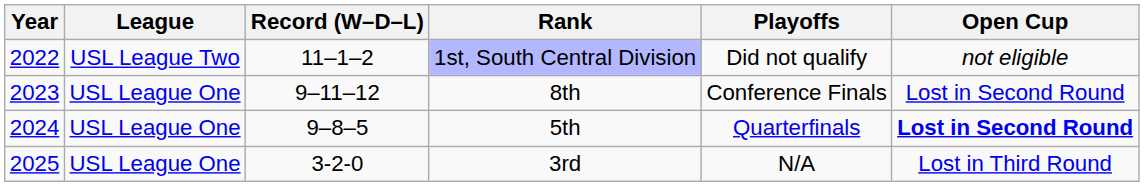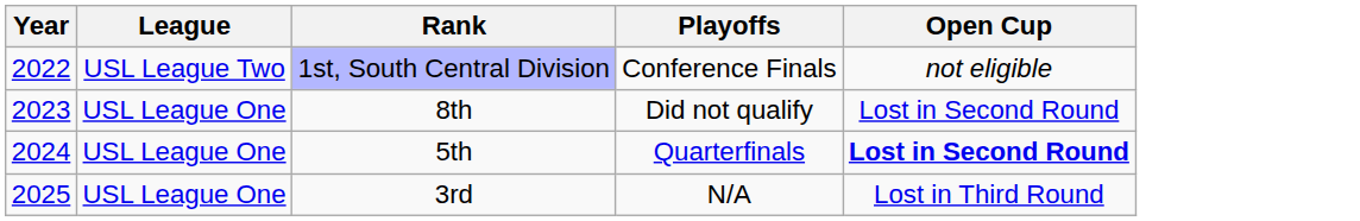 <table class="wikitable" style="text-align: center;">
 <tr>
 <th>Year</th>
 <th>League</th>
-<th>Record (W–D–L)</th>
 <th>Rank</th>
 <th>Playoffs</th>
 <th>Open Cup</th>
 </tr>
 <tr>
 <td><a href='#'>2022</a></td>
 <td><a href='#'>USL League Two</a></td>
-<td>11–1–2</td>
 <td bgcolor="B3B7FF">1st, South Central Division</td>
-<td>Did not qualify</td>
+<td>Conference Finals</td>
 <td><em>not eligible</em></td>
 </tr>
 <tr>
 <td><a href='#'>2023</a></td>
 <td><a href='#'>USL League One</a></td>
-<td>9–11–12</td>
 <td>8th</td>
-<td>Conference Finals</td>
+<td>Did not qualify</td>
 <td><a href='#'>Lost in Second Round</a></td>
 </tr>
 <tr>
 <td><a href='#'>2024</a></td>
 <td><a href='#'>USL League One</a></td>
-<td>9–8–5</td>
 <td>5th</td>
 <td><a href='#'>Quarterfinals</a></td>
 <td><strong><a href='#'>Lost in Second Round</a></strong></td>
 </tr>
 <tr>
 <td><a href='#'>2025</a></td>
 <td><a href='#'>USL League One</a></td>
-<td>3-2-0</td>
 <td>3rd</td>
 <td>N/A</td>
 <td><a href='#'>Lost in Third Round</a></td>
 </tr>
 </table>
